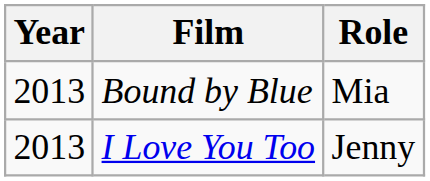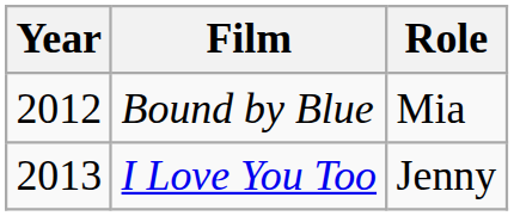 <table class=wikitable>
 <tr>
 <th>Year</th>
 <th>Film</th>
 <th>Role</th>
 </tr>
 <tr>
-<td>2013</td>
+<td>2012</td>
 <td><em>Bound by Blue</em></td>
 <td>Mia</td>
 </tr>
 <tr>
 <td>2013</td>
 <td><em><a href='#'>I Love You Too</a></em></td>
 <td>Jenny</td>
 </tr>
 </table>
